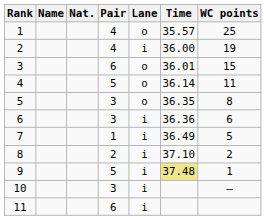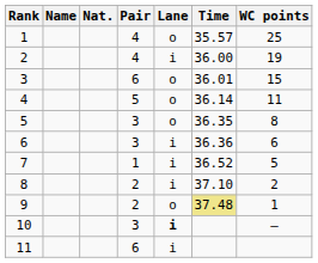 <table class="wikitable sortable" style="text-align:center">
 <tr>
 <th>Rank</th>
 <th>Name</th>
 <th>Nat.</th>
 <th>Pair</th>
 <th>Lane</th>
 <th>Time</th>
 <th>WC points</th>
 </tr>
 <tr>
 <td>1</td>
 <td align=left></td>
 <td></td>
 <td>4</td>
 <td>o</td>
 <td>35.57</td>
 <td>25</td>
 </tr>
 <tr>
 <td>2</td>
 <td align=left></td>
 <td></td>
 <td>4</td>
 <td>i</td>
 <td>36.00</td>
 <td>19</td>
 </tr>
 <tr>
 <td>3</td>
 <td align=left></td>
 <td></td>
 <td>6</td>
 <td>o</td>
 <td>36.01</td>
 <td>15</td>
 </tr>
 <tr>
 <td>4</td>
 <td align=left></td>
 <td></td>
 <td>5</td>
 <td>o</td>
 <td>36.14</td>
 <td>11</td>
 </tr>
 <tr>
 <td>5</td>
 <td align=left></td>
 <td></td>
 <td>3</td>
 <td>o</td>
 <td>36.35</td>
 <td>8</td>
 </tr>
 <tr>
 <td>6</td>
 <td align=left></td>
 <td></td>
 <td>3</td>
 <td>i</td>
 <td>36.36</td>
 <td>6</td>
 </tr>
 <tr>
 <td>7</td>
 <td align=left></td>
 <td></td>
 <td>1</td>
 <td>i</td>
-<td>36.49</td>
+<td>36.52</td>
 <td>5</td>
 </tr>
 <tr>
 <td>8</td>
 <td align=left></td>
 <td></td>
 <td>2</td>
 <td>i</td>
 <td>37.10</td>
 <td>2</td>
 </tr>
 <tr>
 <td>9</td>
 <td align=left></td>
 <td></td>
-<td>5</td>
-<td>i</td>
+<td>2</td>
+<td>o</td>
 <td style="background: khaki;">37.48</td>
 <td>1</td>
 </tr>
 <tr>
 <td>10</td>
 <td align=left></td>
 <td></td>
 <td>3</td>
-<td>i</td>
+<td><strong>i</strong></td>
 <td></td>
 <td>—</td>
 </tr>
 <tr>
 <td>11</td>
 <td align=left></td>
 <td></td>
 <td>6</td>
 <td>i</td>
 <td></td>
 <td></td>
 </tr>
 </table>
